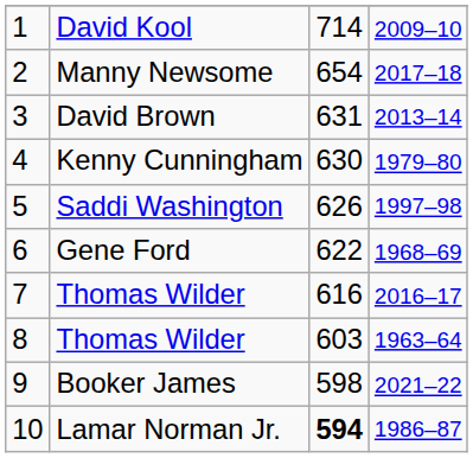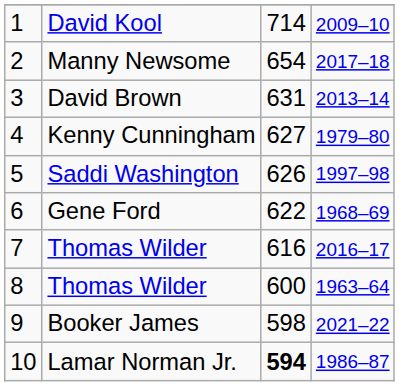 <table class="wikitable">
 <tr>
 </tr>
 <tr>
 <td>1</td>
 <td><a href='#'>David Kool</a></td>
 <td>714</td>
 <td style="font-size:80%;"><a href='#'>2009–10</a></td>
 </tr>
 <tr>
 <td>2</td>
 <td>Manny Newsome</td>
 <td>654</td>
 <td style="font-size:80%;"><a href='#'>2017–18</a></td>
 </tr>
 <tr>
 <td>3</td>
 <td>David Brown</td>
 <td>631</td>
 <td style="font-size:80%;"><a href='#'>2013–14</a></td>
 </tr>
 <tr>
 <td>4</td>
 <td>Kenny Cunningham</td>
-<td>630</td>
+<td>627</td>
 <td style="font-size:80%;"><a href='#'>1979–80</a></td>
 </tr>
 <tr>
 <td>5</td>
 <td><a href='#'>Saddi Washington</a></td>
 <td>626</td>
 <td style="font-size:80%;"><a href='#'>1997–98</a></td>
 </tr>
 <tr>
 <td>6</td>
 <td>Gene Ford</td>
 <td>622</td>
 <td style="font-size:80%;"><a href='#'>1968–69</a></td>
 </tr>
 <tr>
 <td>7</td>
 <td><a href='#'>Thomas Wilder</a></td>
 <td>616</td>
 <td style="font-size:80%;"><a href='#'>2016–17</a></td>
 </tr>
 <tr>
 <td>8</td>
 <td><a href='#'>Thomas Wilder</a></td>
-<td>603</td>
+<td>600</td>
 <td style="font-size:80%;"><a href='#'>1963–64</a></td>
 </tr>
 <tr>
 <td>9</td>
 <td>Booker James</td>
 <td>598</td>
 <td style="font-size:80%;"><a href='#'>2021–22</a></td>
 </tr>
 <tr>
 <td>10</td>
 <td>Lamar Norman Jr.</td>
 <td><strong>594</strong></td>
 <td style="font-size:80%;"><a href='#'>1986–87</a></td>
 </tr>
 </table>
